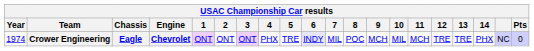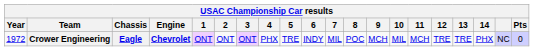 <table class="wikitable" style="text-align:center; font-size:82%">
 <tr>
 <th colspan=34><a href='#'>USAC Championship Car</a> results</th>
 </tr>
 <tr>
 <th>Year</th>
 <th>Team</th>
 <th>Chassis</th>
 <th>Engine</th>
 <th>1</th>
 <th>2</th>
 <th>3</th>
 <th>4</th>
 <th>5</th>
 <th>6</th>
 <th>7</th>
 <th>8</th>
 <th>9</th>
 <th>10</th>
 <th>11</th>
 <th>12</th>
 <th>13</th>
 <th>14</th>
 <th></th>
 <th>Pts</th>
 </tr>
 <tr>
-<td><a href='#'>1974</a></td>
+<td><a href='#'>1972</a></td>
 <th>Crower Engineering</th>
 <th><a href='#'>Eagle</a></th>
 <th><a href='#'>Chevrolet</a></th>
 <td style="background:#EFCFFF;"><a href='#'>ONT</a><br></td>
 <td><a href='#'>ONT</a></td>
 <td style="background:#EFCFFF;"><a href='#'>ONT</a><br></td>
 <td><a href='#'>PHX</a></td>
 <td><a href='#'>TRE</a></td>
-<td style="background: lavender;"><a href='#'>INDY</a></td>
+<td><a href='#'>INDY</a></td>
 <td><a href='#'>MIL</a></td>
 <td><a href='#'>POC</a></td>
 <td><a href='#'>MCH</a></td>
 <td><a href='#'>MIL</a></td>
 <td><a href='#'>MCH</a></td>
 <td><a href='#'>TRE</a></td>
 <td><a href='#'>TRE</a></td>
 <td><a href='#'>PHX</a></td>
 <td style="background:#CFCFFF;">NC</td>
 <td style="background:#CFCFFF;">0</td>
 </tr>
 </table>
